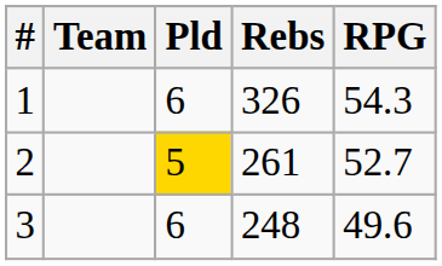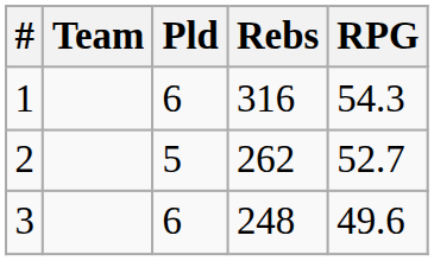 <table class=wikitable>
 <tr>
 <th>#</th>
 <th>Team</th>
 <th>Pld</th>
 <th>Rebs</th>
 <th>RPG</th>
 </tr>
 <tr>
 <td>1</td>
 <td><strong></strong></td>
 <td>6</td>
-<td>326</td>
+<td>316</td>
 <td>54.3</td>
 </tr>
 <tr>
 <td>2</td>
 <td></td>
-<td style="background: gold;">5</td>
-<td>261</td>
+<td>5</td>
+<td>262</td>
 <td>52.7</td>
 </tr>
 <tr>
 <td>3</td>
 <td></td>
 <td>6</td>
 <td>248</td>
 <td>49.6</td>
 </tr>
 </table>
